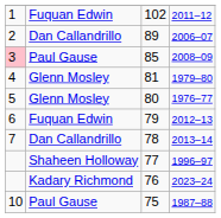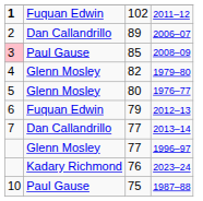 <table class="wikitable">
 <tr>
 </tr>
 <tr>
-<td>1</td>
+<td><strong>1</strong></td>
 <td><a href='#'>Fuquan Edwin</a></td>
 <td>102</td>
 <td style="font-size:80%;"><a href='#'>2011–12</a></td>
 </tr>
 <tr>
 <td>2</td>
 <td><a href='#'>Dan Callandrillo</a></td>
 <td>89</td>
 <td style="font-size:80%;"><a href='#'>2006–07</a></td>
 </tr>
 <tr>
 <td style="background: pink;">3</td>
 <td><a href='#'>Paul Gause</a></td>
 <td>85</td>
 <td style="font-size:80%;"><a href='#'>2008–09</a></td>
 </tr>
 <tr>
 <td>4</td>
 <td><a href='#'>Glenn Mosley</a></td>
-<td>81</td>
+<td>82</td>
 <td style="font-size:80%;"><a href='#'>1979–80</a></td>
 </tr>
 <tr>
 <td>5</td>
 <td><a href='#'>Glenn Mosley</a></td>
 <td>80</td>
 <td style="font-size:80%;"><a href='#'>1976–77</a></td>
 </tr>
 <tr>
 <td>6</td>
 <td><a href='#'>Fuquan Edwin</a></td>
 <td>79</td>
 <td style="font-size:80%;"><a href='#'>2012–13</a></td>
 </tr>
 <tr>
 <td>7</td>
 <td><a href='#'>Dan Callandrillo</a></td>
-<td>78</td>
+<td>77</td>
 <td style="font-size:80%;"><a href='#'>2013–14</a></td>
 </tr>
 <tr>
 <td></td>
-<td><a href='#'>Shaheen Holloway</a></td>
+<td><a href='#'>Glenn Mosley</a></td>
 <td>77</td>
 <td style="font-size:80%;"><a href='#'>1996–97</a></td>
 </tr>
 <tr>
 <td></td>
 <td><a href='#'>Kadary Richmond</a></td>
 <td>76</td>
 <td style="font-size:80%;"><a href='#'>2023–24</a></td>
 </tr>
 <tr>
 <td>10</td>
 <td><a href='#'>Paul Gause</a></td>
 <td>75</td>
 <td style="font-size:80%;"><a href='#'>1987–88</a></td>
 </tr>
 </table>
